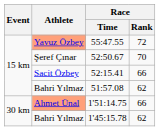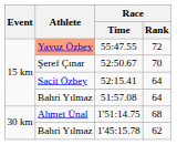 <table class="wikitable" border="1" style="font-size:90%">
 <tr>
 <th rowspan=2>Event</th>
 <th rowspan=2>Athlete</th>
 <th colspan=2>Race</th>
 </tr>
 <tr>
 <th>Time</th>
 <th>Rank</th>
 </tr>
 <tr>
 <td rowspan=4>15 km</td>
 <td style="background: lightsalmon;"><a href='#'>Yavuz Özbey</a></td>
 <td align=center>55:47.55</td>
 <td align=center>72</td>
 </tr>
 <tr>
 <td>Şeref Çınar</td>
 <td align=center>52:50.67</td>
 <td align=center>70</td>
 </tr>
 <tr>
 <td><a href='#'>Sacit Özbey</a></td>
 <td align=center>52:15.41</td>
-<td align=center>66</td>
+<td align=center>64</td>
 </tr>
 <tr>
 <td>Bahri Yılmaz</td>
 <td align=center>51:57.08</td>
-<td align=center>62</td>
+<td align=center>64</td>
 </tr>
 <tr>
 <td rowspan=2>30 km</td>
-<td style="background: lightsalmon;"><a href='#'>Ahmet Ünal</a></td>
+<td><a href='#'>Ahmet Ünal</a></td>
 <td align=center>1'51:14.75</td>
-<td align=center>66</td>
+<td align=center>68</td>
 </tr>
 <tr>
 <td>Bahri Yılmaz</td>
 <td align=center>1'45:15.78</td>
 <td align=center>62</td>
 </tr>
 </table>
